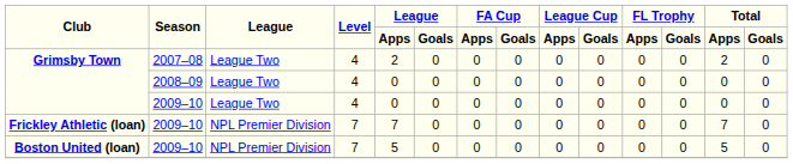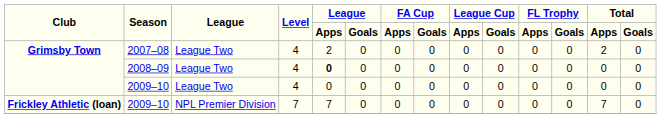 <table border=1 cellpadding=4 cellspacing=2 style="background: ivory; font-size: 95%; border: 1px #aaaaaa solid; border-collapse: collapse; clear:center">
 <tr>
 <th rowspan="2">Club</th>
 <th rowspan="2">Season</th>
 <th rowspan="2">League</th>
 <th rowspan="2"><a href='#'>Level</a></th>
 <th colspan="2"><a href='#'>League</a></th>
 <th colspan="2"><a href='#'>FA Cup</a></th>
 <th colspan="2"><a href='#'>League Cup</a></th>
 <th colspan="2"><a href='#'>FL Trophy</a></th>
 <th colspan="2">Total</th>
 </tr>
 <tr>
 <th>Apps</th>
 <th>Goals</th>
 <th>Apps</th>
 <th>Goals</th>
 <th>Apps</th>
 <th>Goals</th>
 <th>Apps</th>
 <th>Goals</th>
 <th>Apps</th>
 <th>Goals</th>
 </tr>
 <tr>
 <td rowspan="3" align=center valign=top><strong><a href='#'>Grimsby Town</a></strong></td>
 <td><a href='#'>2007–08</a></td>
 <td><a href='#'>League Two</a></td>
 <td align="center">4</td>
 <td align="center">2</td>
 <td align="center">0</td>
 <td align="center">0</td>
 <td align="center">0</td>
 <td align="center">0</td>
 <td align="center">0</td>
 <td align="center">0</td>
 <td align="center">0</td>
 <td align="center">2</td>
 <td align="center">0</td>
 </tr>
 <tr>
 <td><a href='#'>2008–09</a></td>
 <td><a href='#'>League Two</a></td>
 <td align="center">4</td>
-<td align="center">0</td>
+<td align="center"><strong>0</strong></td>
 <td align="center">0</td>
 <td align="center">0</td>
 <td align="center">0</td>
 <td align="center">0</td>
 <td align="center">0</td>
 <td align="center">0</td>
 <td align="center">0</td>
 <td align="center">0</td>
 <td align="center">0</td>
 </tr>
 <tr>
 <td><a href='#'>2009–10</a></td>
 <td><a href='#'>League Two</a></td>
 <td align="center">4</td>
 <td align="center">0</td>
 <td align="center">0</td>
 <td align="center">0</td>
 <td align="center">0</td>
 <td align="center">0</td>
 <td align="center">0</td>
 <td align="center">0</td>
 <td align="center">0</td>
 <td align="center">0</td>
 <td align="center">0</td>
 </tr>
 <tr>
 <td rowspan="1" align=center valign=top><strong><a href='#'>Frickley Athletic</a> (loan)</strong></td>
 <td><a href='#'>2009–10</a></td>
 <td><a href='#'>NPL Premier Division</a></td>
 <td align="center">7</td>
 <td align="center">7</td>
 <td align="center">0</td>
 <td align="center">0</td>
 <td align="center">0</td>
 <td align="center">0</td>
 <td align="center">0</td>
 <td align="center">0</td>
 <td align="center">0</td>
 <td align="center">7</td>
 <td align="center">0</td>
 </tr>
 <tr>
-<td rowspan="1" align=center valign=top><strong><a href='#'>Boston United</a> (loan)</strong></td>
-<td><a href='#'>2009–10</a></td>
-<td><a href='#'>NPL Premier Division</a></td>
-<td align="center">7</td>
-<td align="center">5</td>
-<td align="center">0</td>
-<td align="center">0</td>
-<td align="center">0</td>
-<td align="center">0</td>
-<td align="center">0</td>
-<td align="center">0</td>
-<td align="center">0</td>
-<td align="center">5</td>
-<td align="center">0</td>
-</tr>
-<tr>
 </tr>
 </table>
